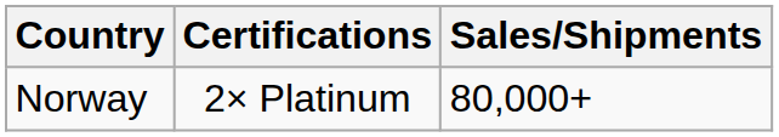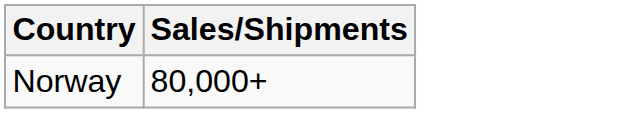 <table class="wikitable">
 <tr>
 <th align="left">Country</th>
-<th align="left">Certifications</th>
 <th align="left">Sales/Shipments</th>
 </tr>
 <tr>
 <td align="left">Norway</td>
-<td style="text-align:center;">2× Platinum</td>
 <td align="left">80,000+</td>
 </tr>
 </table>
